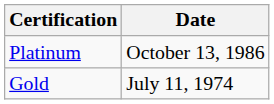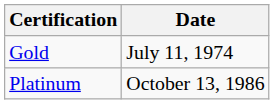 <table class="wikitable">
 <tr>
 <th align="left">Certification</th>
 <th align="left">Date</th>
 </tr>
 <tr>
+<td align="left"><a href='#'>Gold</a></td>
+<td align="left">July 11, 1974</td>
+</tr>
+<tr>
 <td align="left"><a href='#'>Platinum</a></td>
 <td align="left">October 13, 1986</td>
 </tr>
-<tr>
-<td align="left"><a href='#'>Gold</a></td>
-<td align="left">July 11, 1974</td>
-</tr>
 </table>
